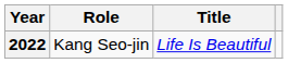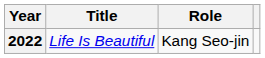 <table class="wikitable plainrowheaders sortable" text-align=center>
 <tr>
 <th scope="col">Year</th>
+<th scope="col">Title</th>
 <th scope="col">Role</th>
-<th scope="col">Title</th>
 <th scope="col" class="unsortable"></th>
 </tr>
 <tr>
 <th scope="row">2022</th>
+<td><em><a href='#'>Life Is Beautiful</a></em></td>
 <td>Kang Seo-jin</td>
-<td><em><a href='#'>Life Is Beautiful</a></em></td>
 <td style="text-align:center"></td>
 </tr>
 </table>
